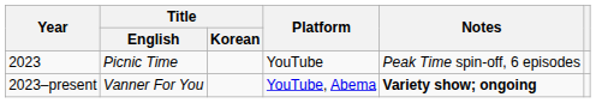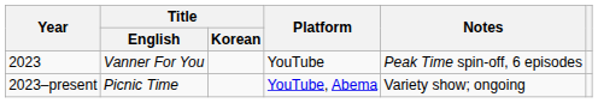 <table class="wikitable plainrowheaders sortable">
 <tr>
 <th rowspan="2" scope="col">Year</th>
 <th colspan="2" scope="col">Title</th>
 <th rowspan="2" scope="col">Platform</th>
 <th rowspan="2" scope="col">Notes</th>
 <th rowspan="2" scope="col" class="unsortable"></th>
 </tr>
 <tr>
 <th>English</th>
 <th>Korean</th>
 </tr>
 <tr>
 <td>2023</td>
-<td><em>Picnic Time</em></td>
+<td><em>Vanner For You</em></td>
 <td></td>
 <td>YouTube</td>
 <td><em>Peak Time</em> spin-off, 6 episodes</td>
 <td></td>
 </tr>
 <tr>
 <td>2023–present</td>
-<td><em>Vanner For You</em></td>
+<td><em>Picnic Time</em></td>
 <td></td>
 <td><a href='#'>YouTube</a>, <a href='#'>Abema</a></td>
-<td><strong>Variety show; ongoing</strong></td>
+<td>Variety show; ongoing</td>
 <td></td>
 </tr>
 </table>
